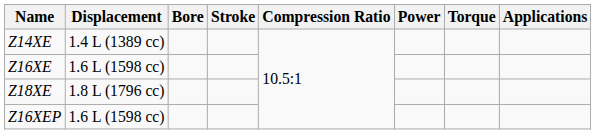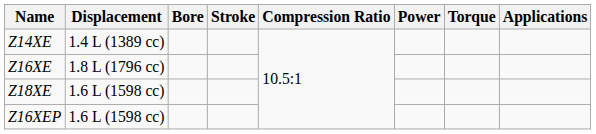 <table class=wikitable>
 <tr>
 <th>Name</th>
 <th>Displacement</th>
 <th>Bore</th>
 <th>Stroke</th>
 <th>Compression Ratio</th>
 <th>Power</th>
 <th>Torque</th>
 <th>Applications</th>
 </tr>
 <tr>
 <td><em>Z14XE</em></td>
 <td>1.4 L (1389 cc)</td>
 <td></td>
 <td></td>
 <td rowspan=4>10.5:1</td>
 <td></td>
 <td></td>
 <td></td>
 </tr>
 <tr>
 <td><em>Z16XE</em></td>
-<td>1.6 L (1598 cc)</td>
+<td>1.8 L (1796 cc)</td>
 <td></td>
 <td></td>
 <td></td>
 <td></td>
 <td></td>
 </tr>
 <tr>
 <td><em>Z18XE</em></td>
-<td>1.8 L (1796 cc)</td>
+<td>1.6 L (1598 cc)</td>
 <td></td>
 <td></td>
 <td></td>
 <td></td>
 <td></td>
 </tr>
 <tr>
 <td><em>Z16XEP</em></td>
 <td>1.6 L (1598 cc)</td>
 <td></td>
 <td></td>
 <td></td>
 <td></td>
 <td></td>
 </tr>
 </table>
